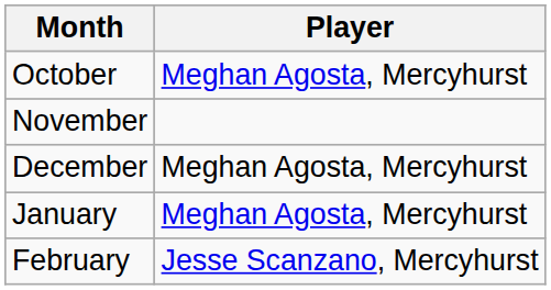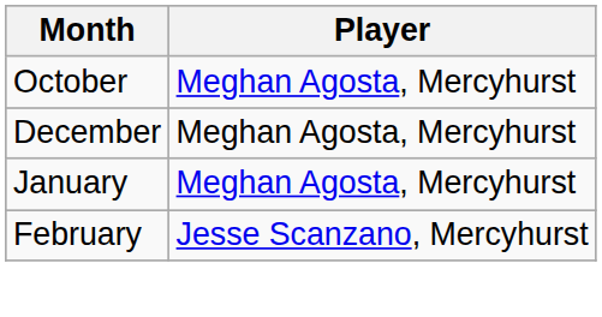 <table class="wikitable">
 <tr>
 <th>Month</th>
 <th>Player</th>
 </tr>
 <tr>
 <td>October</td>
 <td><a href='#'>Meghan Agosta</a>, Mercyhurst</td>
-</tr>
-<tr>
-<td>November</td>
-<td></td>
 </tr>
 <tr>
 <td>December</td>
 <td>Meghan Agosta, Mercyhurst</td>
 </tr>
 <tr>
 <td>January</td>
 <td><a href='#'>Meghan Agosta</a>, Mercyhurst</td>
 </tr>
 <tr>
 <td>February</td>
 <td><a href='#'>Jesse Scanzano</a>, Mercyhurst</td>
 </tr>
 </table>
